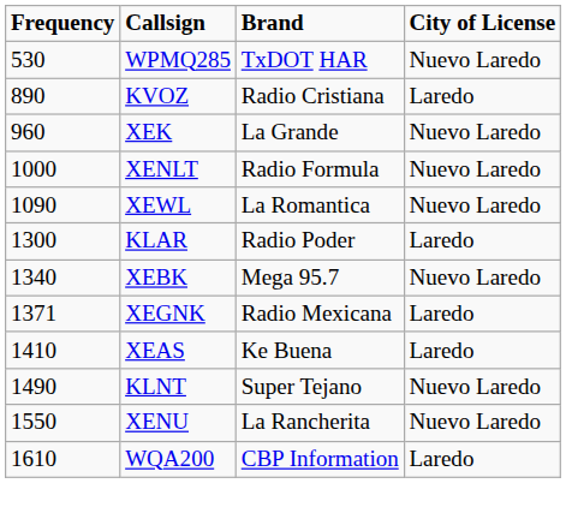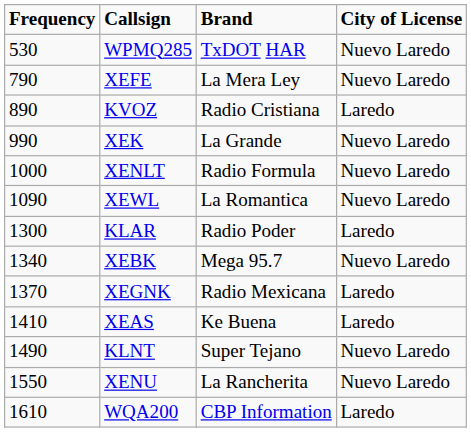 <table class="sortable wikitable" style="margin: 1em 1em 1em 0; background: #f9f9f9; border: 1px #aaa solid; border-collapse: collapse">
 <tr>
 <td><strong>Frequency</strong></td>
 <td><strong>Callsign</strong></td>
 <td><strong>Brand</strong></td>
 <td><strong>City of License</strong></td>
 </tr>
 <tr style="vertical-align: top; text-align: left;">
 <td>530</td>
 <td><a href='#'>WPMQ285</a></td>
 <td><a href='#'>TxDOT</a> <a href='#'>HAR</a></td>
 <td>Nuevo Laredo</td>
 </tr>
 <tr style="vertical-align: top; text-align: left;">
+<td>790</td>
+<td><a href='#'>XEFE</a></td>
+<td>La Mera Ley</td>
+<td>Nuevo Laredo</td>
+</tr>
+<tr style="vertical-align: top; text-align: left;">
 <td>890</td>
 <td><a href='#'>KVOZ</a></td>
 <td>Radio Cristiana</td>
 <td>Laredo</td>
 </tr>
 <tr style="vertical-align: top; text-align: left;">
-<td>960</td>
+<td>990</td>
 <td><a href='#'>XEK</a></td>
 <td>La Grande</td>
 <td>Nuevo Laredo</td>
 </tr>
 <tr style="vertical-align: top; text-align: left;">
 <td>1000</td>
 <td><a href='#'>XENLT</a></td>
 <td>Radio Formula</td>
 <td>Nuevo Laredo</td>
 </tr>
 <tr style="vertical-align: top; text-align: left;">
 <td>1090</td>
 <td><a href='#'>XEWL</a></td>
 <td>La Romantica</td>
 <td>Nuevo Laredo</td>
 </tr>
 <tr style="vertical-align: top; text-align: left;">
 <td>1300</td>
 <td><a href='#'>KLAR</a></td>
 <td>Radio Poder</td>
 <td>Laredo</td>
 </tr>
 <tr style="vertical-align: top; text-align: left;">
 <td>1340</td>
 <td><a href='#'>XEBK</a></td>
 <td>Mega 95.7</td>
 <td>Nuevo Laredo</td>
 </tr>
 <tr style="vertical-align: top; text-align: left;">
-<td>1371</td>
+<td>1370</td>
 <td><a href='#'>XEGNK</a></td>
 <td>Radio Mexicana</td>
 <td>Laredo</td>
 </tr>
 <tr style="vertical-align: top; text-align: left;">
 <td>1410</td>
 <td><a href='#'>XEAS</a></td>
 <td>Ke Buena</td>
 <td>Laredo</td>
 </tr>
 <tr style="vertical-align: top; text-align: left;">
 <td>1490</td>
 <td><a href='#'>KLNT</a></td>
 <td>Super Tejano</td>
 <td>Nuevo Laredo</td>
 </tr>
 <tr style="vertical-align: top; text-align: left;">
 <td>1550</td>
 <td><a href='#'>XENU</a></td>
 <td>La Rancherita</td>
 <td>Nuevo Laredo</td>
 </tr>
 <tr style="vertical-align: top; text-align: left;">
 <td>1610</td>
 <td><a href='#'>WQA200</a></td>
 <td><a href='#'>CBP Information</a></td>
 <td>Laredo</td>
 </tr>
 </table>
